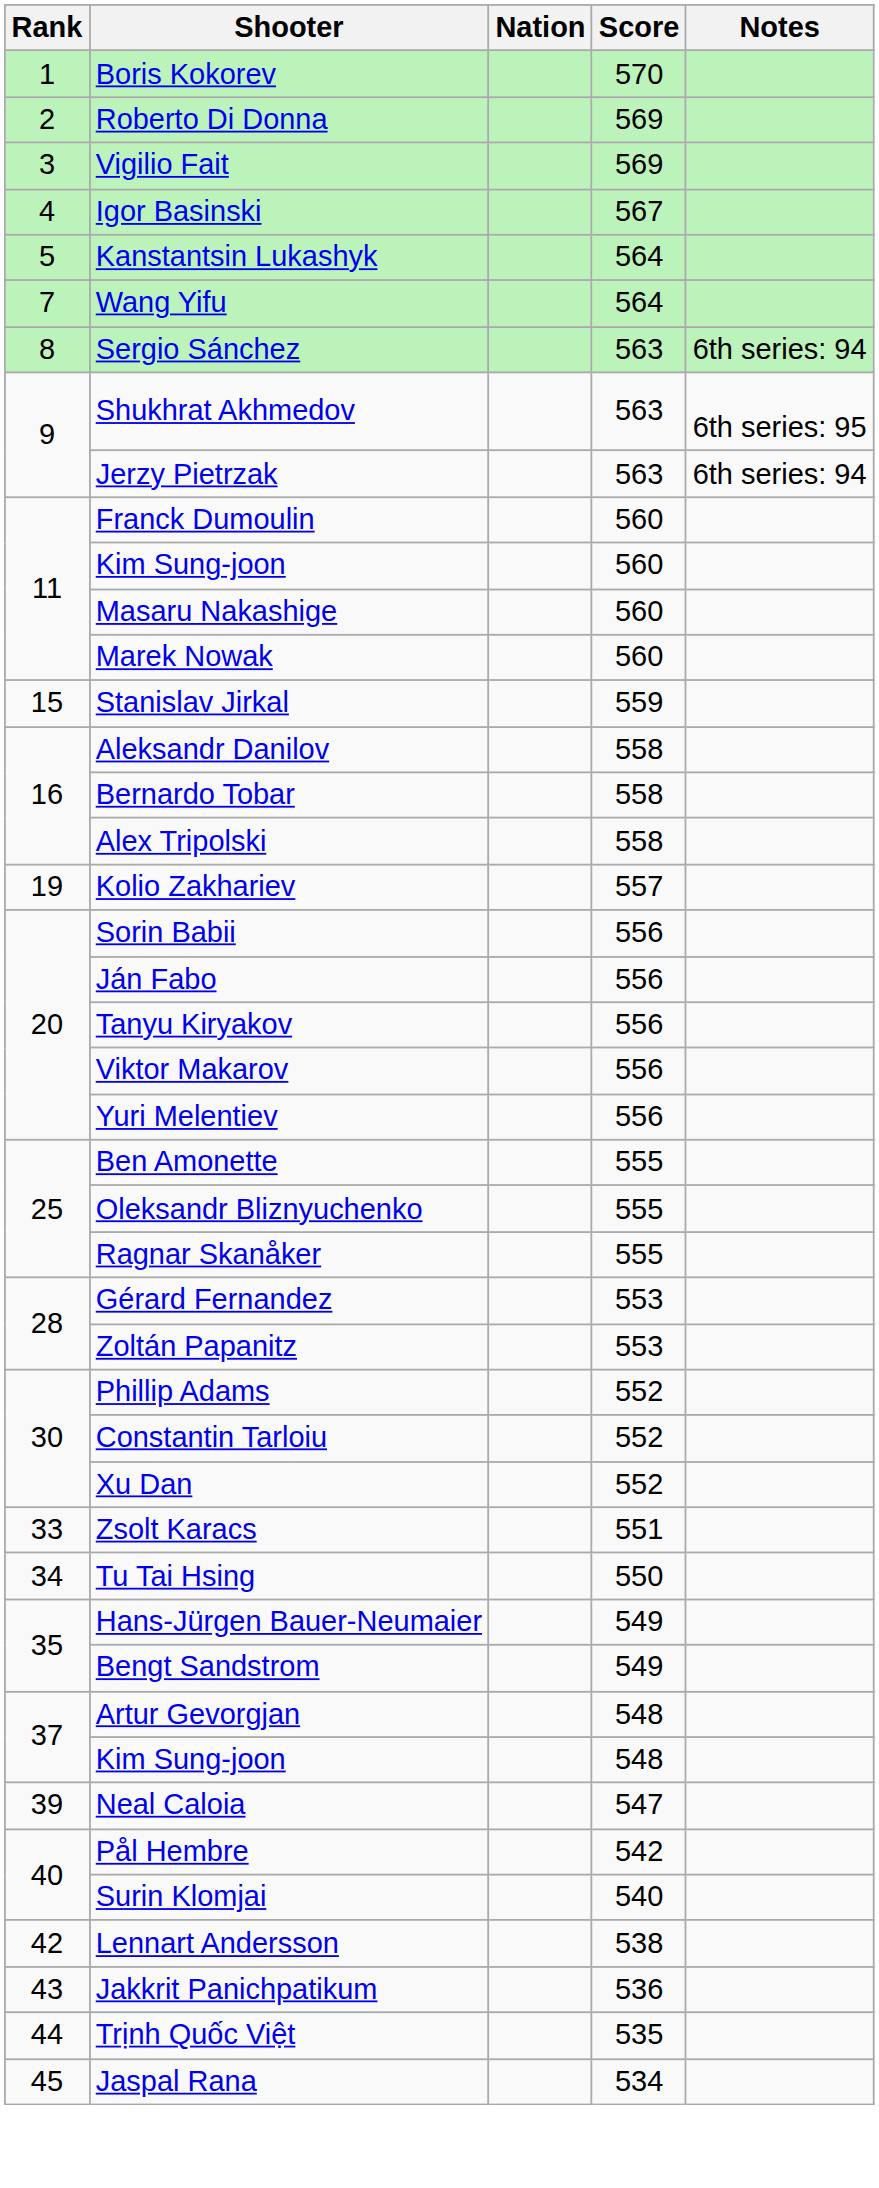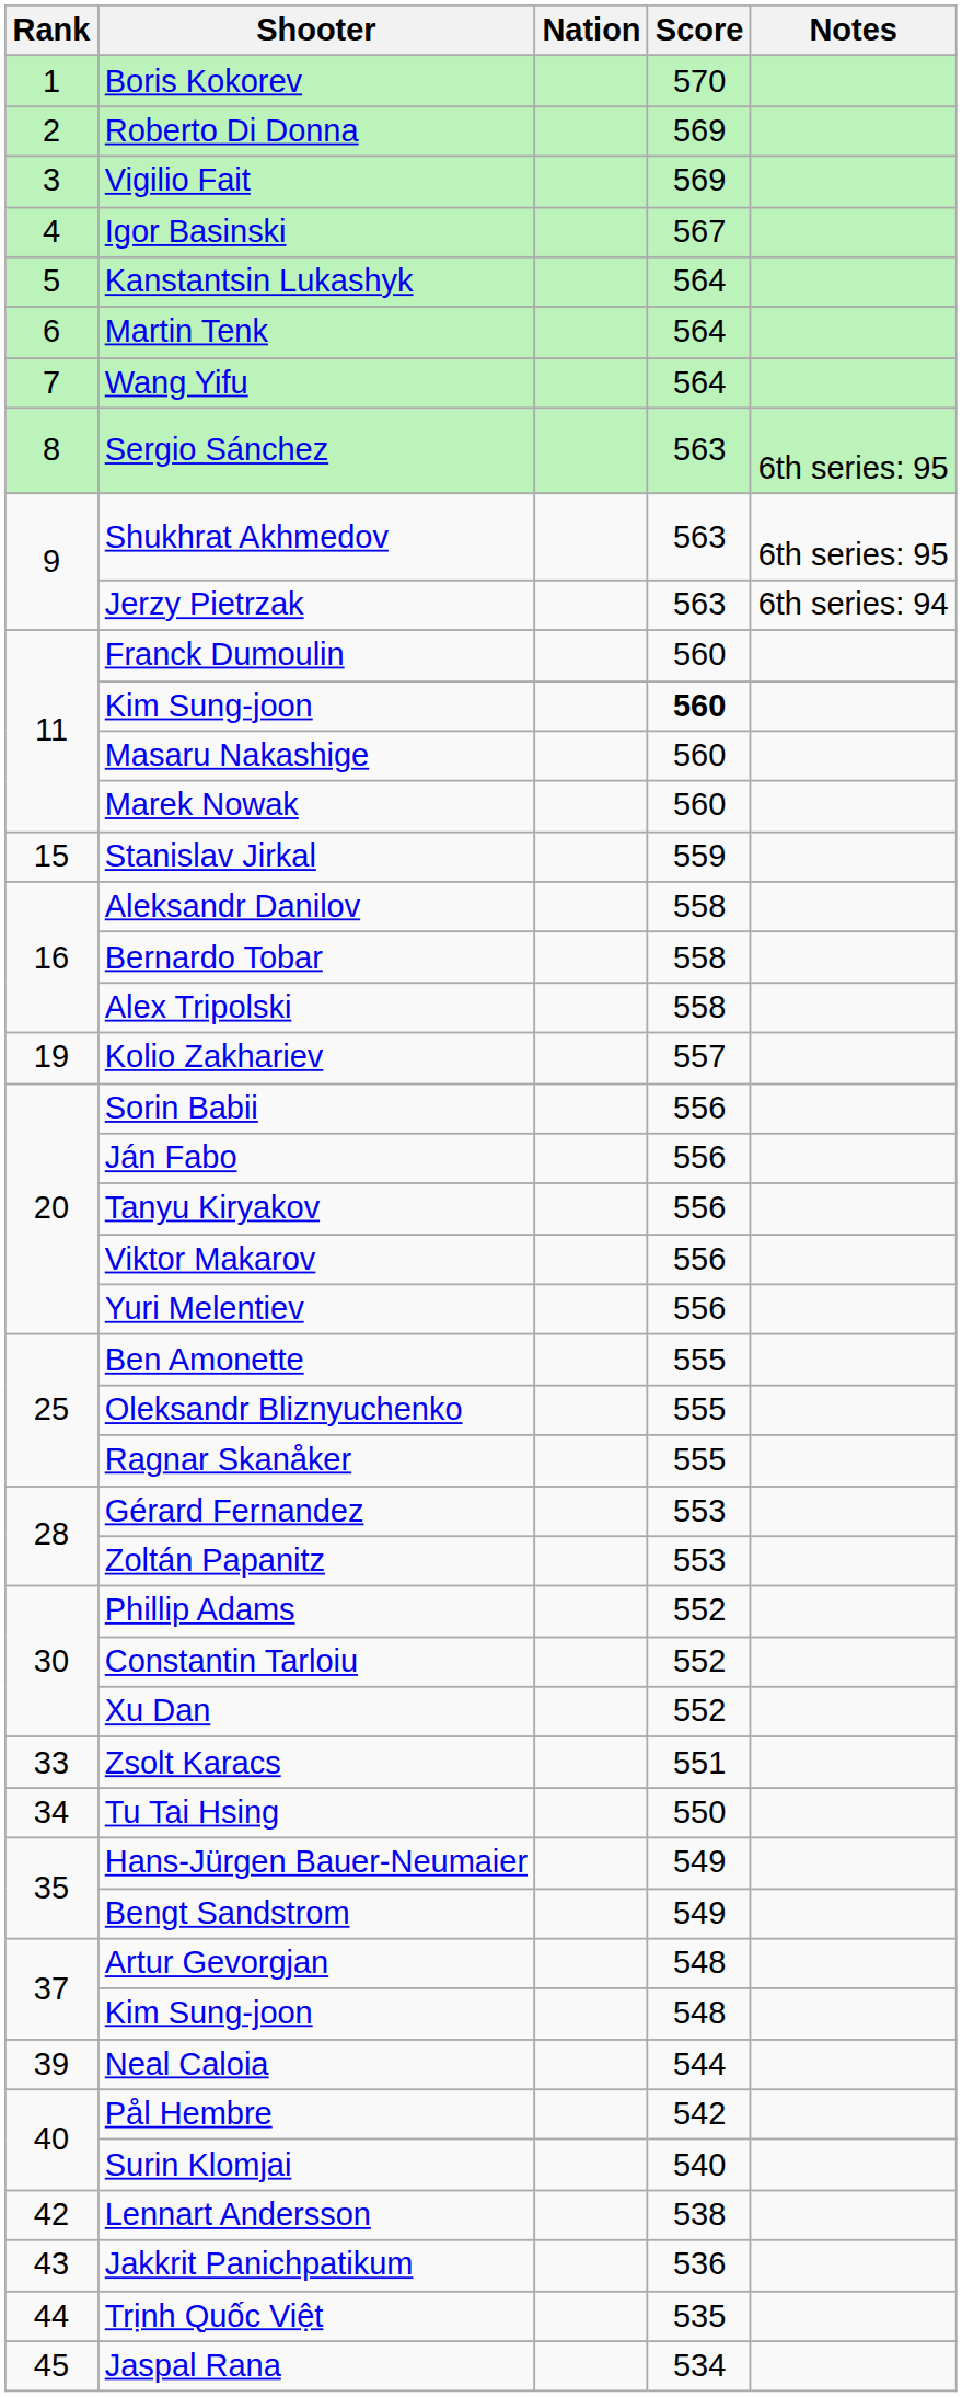 <table class="wikitable sortable" style="text-align: center">
 <tr>
 <th>Rank</th>
 <th>Shooter</th>
 <th>Nation</th>
 <th>Score</th>
 <th>Notes</th>
 </tr>
 <tr bgcolor=#bbf3bb>
 <td>1</td>
 <td align=left><a href='#'>Boris Kokorev</a></td>
 <td align=left></td>
 <td>570</td>
 <td></td>
 </tr>
 <tr bgcolor=#bbf3bb>
 <td>2</td>
 <td align=left><a href='#'>Roberto Di Donna</a></td>
 <td align=left></td>
 <td>569</td>
 <td></td>
 </tr>
 <tr bgcolor=#bbf3bb>
 <td>3</td>
 <td align=left><a href='#'>Vigilio Fait</a></td>
 <td align=left></td>
 <td>569</td>
 <td></td>
 </tr>
 <tr bgcolor=#bbf3bb>
 <td>4</td>
 <td align=left><a href='#'>Igor Basinski</a></td>
 <td align=left></td>
 <td>567</td>
 <td></td>
 </tr>
 <tr bgcolor=#bbf3bb>
 <td>5</td>
 <td align=left><a href='#'>Kanstantsin Lukashyk</a></td>
 <td align=left></td>
 <td>564</td>
 <td></td>
 </tr>
 <tr bgcolor=#bbf3bb>
+<td>6</td>
+<td align=left><a href='#'>Martin Tenk</a></td>
+<td align=left></td>
+<td>564</td>
+<td></td>
+</tr>
+<tr bgcolor=#bbf3bb>
 <td>7</td>
 <td align=left><a href='#'>Wang Yifu</a></td>
 <td align=left></td>
 <td>564</td>
 <td></td>
 </tr>
 <tr bgcolor=#bbf3bb>
 <td>8</td>
 <td align=left><a href='#'>Sergio Sánchez</a></td>
 <td align=left></td>
 <td>563</td>
-<td>6th series: 94</td>
+<td><br>6th series: 95</td>
 </tr>
 <tr>
 <td rowspan=2>9</td>
 <td align=left><a href='#'>Shukhrat Akhmedov</a></td>
 <td align=left></td>
 <td>563</td>
 <td><br>6th series: 95</td>
 </tr>
 <tr>
 <td align=left><a href='#'>Jerzy Pietrzak</a></td>
 <td align=left></td>
 <td>563</td>
 <td>6th series: 94</td>
 </tr>
 <tr>
 <td rowspan=4>11</td>
 <td align=left><a href='#'>Franck Dumoulin</a></td>
 <td align=left></td>
 <td>560</td>
 <td></td>
 </tr>
 <tr>
 <td align=left><a href='#'>Kim Sung-joon</a></td>
 <td align=left></td>
-<td>560</td>
+<td><strong>560</strong></td>
 <td></td>
 </tr>
 <tr>
 <td align=left><a href='#'>Masaru Nakashige</a></td>
 <td align=left></td>
 <td>560</td>
 <td></td>
 </tr>
 <tr>
 <td align=left><a href='#'>Marek Nowak</a></td>
 <td align=left></td>
 <td>560</td>
 <td></td>
 </tr>
 <tr>
 <td>15</td>
 <td align=left><a href='#'>Stanislav Jirkal</a></td>
 <td align=left></td>
 <td>559</td>
 <td></td>
 </tr>
 <tr>
 <td rowspan=3>16</td>
 <td align=left><a href='#'>Aleksandr Danilov</a></td>
 <td align=left></td>
 <td>558</td>
 <td></td>
 </tr>
 <tr>
 <td align=left><a href='#'>Bernardo Tobar</a></td>
 <td align=left></td>
 <td>558</td>
 <td></td>
 </tr>
 <tr>
 <td align=left><a href='#'>Alex Tripolski</a></td>
 <td align=left></td>
 <td>558</td>
 <td></td>
 </tr>
 <tr>
 <td>19</td>
 <td align=left><a href='#'>Kolio Zakhariev</a></td>
 <td align=left></td>
 <td>557</td>
 <td></td>
 </tr>
 <tr>
 <td rowspan=5>20</td>
 <td align=left><a href='#'>Sorin Babii</a></td>
 <td align=left></td>
 <td>556</td>
 <td></td>
 </tr>
 <tr>
 <td align=left><a href='#'>Ján Fabo</a></td>
 <td align=left></td>
 <td>556</td>
 <td></td>
 </tr>
 <tr>
 <td align=left><a href='#'>Tanyu Kiryakov</a></td>
 <td align=left></td>
 <td>556</td>
 <td></td>
 </tr>
 <tr>
 <td align=left><a href='#'>Viktor Makarov</a></td>
 <td align=left></td>
 <td>556</td>
 <td></td>
 </tr>
 <tr>
 <td align=left><a href='#'>Yuri Melentiev</a></td>
 <td align=left></td>
 <td>556</td>
 <td></td>
 </tr>
 <tr>
 <td rowspan=3>25</td>
 <td align=left><a href='#'>Ben Amonette</a></td>
 <td align=left></td>
 <td>555</td>
 <td></td>
 </tr>
 <tr>
 <td align=left><a href='#'>Oleksandr Bliznyuchenko</a></td>
 <td align=left></td>
 <td>555</td>
 <td></td>
 </tr>
 <tr>
 <td align=left><a href='#'>Ragnar Skanåker</a></td>
 <td align=left></td>
 <td>555</td>
 <td></td>
 </tr>
 <tr>
 <td rowspan=2>28</td>
 <td align=left><a href='#'>Gérard Fernandez</a></td>
 <td align=left></td>
 <td>553</td>
 <td></td>
 </tr>
 <tr>
 <td align=left><a href='#'>Zoltán Papanitz</a></td>
 <td align=left></td>
 <td>553</td>
 <td></td>
 </tr>
 <tr>
 <td rowspan=3>30</td>
 <td align=left><a href='#'>Phillip Adams</a></td>
 <td align=left></td>
 <td>552</td>
 <td></td>
 </tr>
 <tr>
 <td align=left><a href='#'>Constantin Tarloiu</a></td>
 <td align=left></td>
 <td>552</td>
 <td></td>
 </tr>
 <tr>
 <td align=left><a href='#'>Xu Dan</a></td>
 <td align=left></td>
 <td>552</td>
 <td></td>
 </tr>
 <tr>
 <td>33</td>
 <td align=left><a href='#'>Zsolt Karacs</a></td>
 <td align=left></td>
 <td>551</td>
 <td></td>
 </tr>
 <tr>
 <td>34</td>
 <td align=left><a href='#'>Tu Tai Hsing</a></td>
 <td align=left></td>
 <td>550</td>
 <td></td>
 </tr>
 <tr>
 <td rowspan=2>35</td>
 <td align=left><a href='#'>Hans-Jürgen Bauer-Neumaier</a></td>
 <td align=left></td>
 <td>549</td>
 <td></td>
 </tr>
 <tr>
 <td align=left><a href='#'>Bengt Sandstrom</a></td>
 <td align=left></td>
 <td>549</td>
 <td></td>
 </tr>
 <tr>
 <td rowspan=2>37</td>
 <td align=left><a href='#'>Artur Gevorgjan</a></td>
 <td align=left></td>
 <td>548</td>
 <td></td>
 </tr>
 <tr>
 <td align=left><a href='#'>Kim Sung-joon</a></td>
 <td align=left></td>
 <td>548</td>
 <td></td>
 </tr>
 <tr>
 <td>39</td>
 <td align=left><a href='#'>Neal Caloia</a></td>
 <td align=left></td>
-<td>547</td>
+<td>544</td>
 <td></td>
 </tr>
 <tr>
 <td rowspan=2>40</td>
 <td align=left><a href='#'>Pål Hembre</a></td>
 <td align=left></td>
 <td>542</td>
 <td></td>
 </tr>
 <tr>
 <td align=left><a href='#'>Surin Klomjai</a></td>
 <td align=left></td>
 <td>540</td>
 <td></td>
 </tr>
 <tr>
 <td>42</td>
 <td align=left><a href='#'>Lennart Andersson</a></td>
 <td align=left></td>
 <td>538</td>
 <td></td>
 </tr>
 <tr>
 <td>43</td>
 <td align=left><a href='#'>Jakkrit Panichpatikum</a></td>
 <td align=left></td>
 <td>536</td>
 <td></td>
 </tr>
 <tr>
 <td>44</td>
 <td align=left><a href='#'>Trịnh Quốc Việt</a></td>
 <td align=left></td>
 <td>535</td>
 <td></td>
 </tr>
 <tr>
 <td>45</td>
 <td align=left><a href='#'>Jaspal Rana</a></td>
 <td align=left></td>
 <td>534</td>
 <td></td>
 </tr>
 </table>
